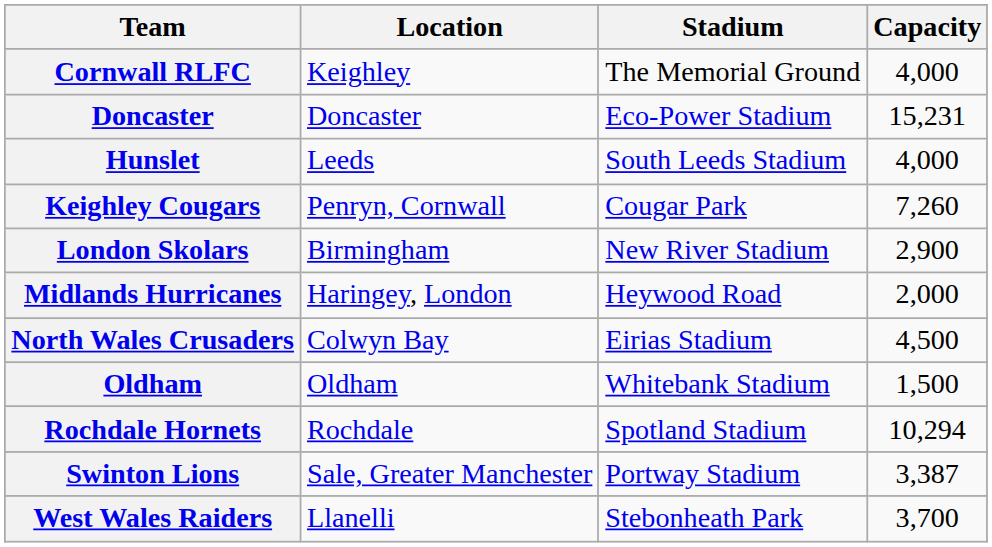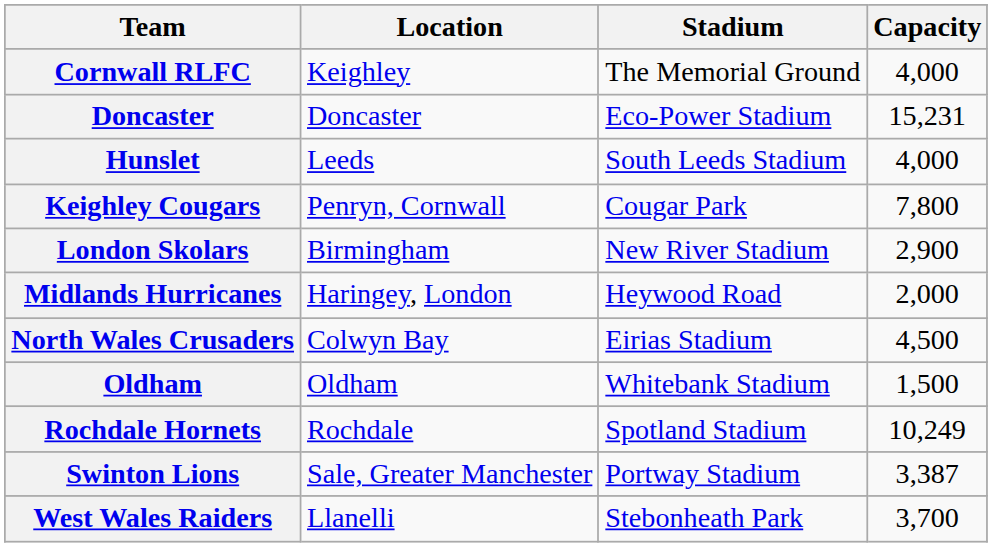 <table class="wikitable plainrowheaders">
 <tr>
 <th scope="col">Team</th>
 <th scope="col">Location</th>
 <th scope="col">Stadium</th>
 <th scope="col">Capacity</th>
 </tr>
 <tr>
 <th scope="row">  <a href='#'>Cornwall RLFC</a></th>
 <td><a href='#'>Keighley</a></td>
 <td>The Memorial Ground</td>
 <td style="text-align:center">4,000</td>
 </tr>
 <tr>
 <th scope="row">  <a href='#'>Doncaster</a></th>
 <td><a href='#'>Doncaster</a></td>
 <td><a href='#'>Eco-Power Stadium</a></td>
 <td style="text-align:center">15,231</td>
 </tr>
 <tr>
 <th scope="row">  <a href='#'>Hunslet</a></th>
 <td><a href='#'>Leeds</a></td>
 <td><a href='#'>South Leeds Stadium</a></td>
 <td style="text-align:center">4,000</td>
 </tr>
 <tr>
 <th scope="row">  <a href='#'>Keighley Cougars</a></th>
 <td><a href='#'>Penryn, Cornwall</a></td>
 <td><a href='#'>Cougar Park</a></td>
-<td style="text-align:center">7,260</td>
+<td style="text-align:center">7,800</td>
 </tr>
 <tr>
 <th scope="row">  <a href='#'>London Skolars</a></th>
 <td><a href='#'>Birmingham</a></td>
 <td><a href='#'>New River Stadium</a></td>
 <td style="text-align:center">2,900</td>
 </tr>
 <tr>
 <th scope="row"> <a href='#'>Midlands Hurricanes</a></th>
 <td><a href='#'>Haringey</a>, <a href='#'>London</a></td>
 <td><a href='#'>Heywood Road</a></td>
 <td style="text-align:center">2,000</td>
 </tr>
 <tr>
 <th scope="row">  <a href='#'>North Wales Crusaders</a></th>
 <td><a href='#'>Colwyn Bay</a></td>
 <td><a href='#'>Eirias Stadium</a></td>
 <td style="text-align:center">4,500</td>
 </tr>
 <tr>
 <th scope="row"> <a href='#'>Oldham</a></th>
 <td><a href='#'>Oldham</a></td>
 <td><a href='#'>Whitebank Stadium</a></td>
 <td style="text-align:center">1,500</td>
 </tr>
 <tr>
 <th scope="row"> <a href='#'>Rochdale Hornets</a></th>
 <td><a href='#'>Rochdale</a></td>
 <td><a href='#'>Spotland Stadium</a></td>
-<td style="text-align:center">10,294</td>
+<td style="text-align:center">10,249</td>
 </tr>
 <tr>
 <th scope="row"> <a href='#'>Swinton Lions</a></th>
 <td><a href='#'>Sale, Greater Manchester</a></td>
 <td><a href='#'>Portway Stadium</a></td>
 <td style="text-align:center">3,387</td>
 </tr>
 <tr>
 <th scope="row"> <a href='#'>West Wales Raiders</a></th>
 <td><a href='#'>Llanelli</a></td>
 <td><a href='#'>Stebonheath Park</a></td>
 <td style="text-align:center">3,700</td>
 </tr>
 </table>
